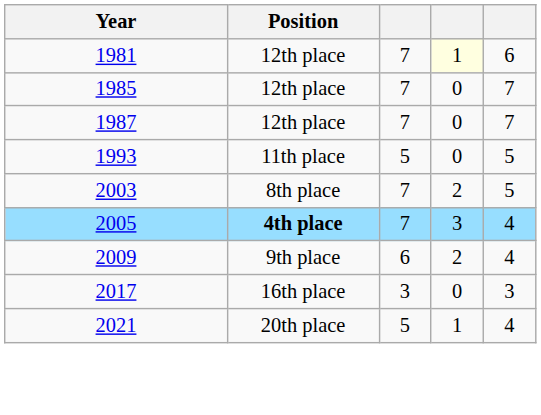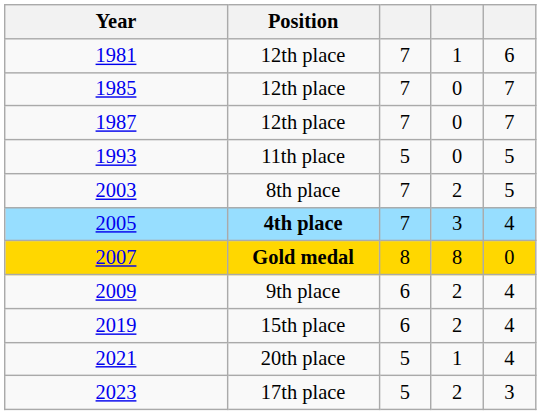 <table class="wikitable" style="text-align: center;font-size:90%;">
 <tr>
 <th width=150>Year</th>
 <th width=100>Position</th>
 <th width=30></th>
 <th width=30></th>
 <th width=30></th>
 </tr>
 <tr>
 <td> <a href='#'>1981</a></td>
 <td>12th place</td>
 <td>7</td>
-<td style="background: lightyellow;">1</td>
+<td>1</td>
 <td>6</td>
 </tr>
 <tr>
 <td> <a href='#'>1985</a></td>
 <td>12th place</td>
 <td>7</td>
 <td>0</td>
 <td>7</td>
 </tr>
 <tr>
 <td> <a href='#'>1987</a></td>
 <td>12th place</td>
 <td>7</td>
 <td>0</td>
 <td>7</td>
 </tr>
 <tr>
 <td> <a href='#'>1993</a></td>
 <td>11th place</td>
 <td>5</td>
 <td>0</td>
 <td>5</td>
 </tr>
 <tr>
 <td> <a href='#'>2003</a></td>
 <td>8th place</td>
 <td>7</td>
 <td>2</td>
 <td>5</td>
 </tr>
 <tr bgcolor=97DEFF>
 <td>  <a href='#'>2005</a></td>
 <td><strong>4th place</strong></td>
 <td>7</td>
 <td>3</td>
 <td>4</td>
 </tr>
+<tr bgcolor=gold>
+<td> <a href='#'>2007</a></td>
+<td><strong> Gold medal</strong></td>
+<td>8</td>
+<td>8</td>
+<td>0</td>
+</tr>
 <tr>
 <td> <a href='#'>2009</a></td>
 <td>9th place</td>
 <td>6</td>
 <td>2</td>
 <td>4</td>
 </tr>
 <tr>
-<td> <a href='#'>2017</a></td>
-<td>16th place</td>
-<td>3</td>
-<td>0</td>
-<td>3</td>
+<td>    <a href='#'>2019</a></td>
+<td>15th place</td>
+<td>6</td>
+<td>2</td>
+<td>4</td>
 </tr>
 <tr>
 <td>    <a href='#'>2021</a></td>
 <td>20th place</td>
 <td>5</td>
 <td>1</td>
 <td>4</td>
 </tr>
+<tr>
+<td>    <a href='#'>2023</a></td>
+<td>17th place</td>
+<td>5</td>
+<td>2</td>
+<td>3</td>
+</tr>
 </table>
